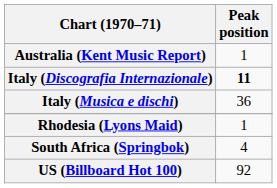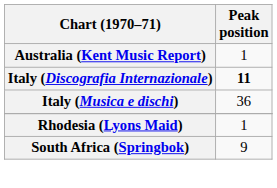 <table class="wikitable sortable plainrowheaders" style="text-align:center">
 <tr>
 <th>Chart (1970–71)</th>
 <th>Peak<br>position</th>
 </tr>
 <tr>
 <th scope="row">Australia (<a href='#'>Kent Music Report</a>)</th>
 <td>1</td>
 </tr>
 <tr>
 <th scope="row">Italy (<em><a href='#'>Discografia Internazionale</a></em>)</th>
 <td><strong>11</strong></td>
 </tr>
 <tr>
 <th scope="row">Italy (<em><a href='#'>Musica e dischi</a></em>)</th>
 <td>36</td>
 </tr>
 <tr>
 </tr>
 <tr>
 </tr>
 <tr>
 <th scope="row">Rhodesia (<a href='#'>Lyons Maid</a>)</th>
 <td>1</td>
 </tr>
 <tr>
 <th scope="row">South Africa (<a href='#'>Springbok</a>)</th>
-<td>4</td>
-</tr>
-<tr>
-<th scope="row">US (<a href='#'>Billboard Hot 100</a>)</th>
-<td>92</td>
+<td>9</td>
 </tr>
 </table>
